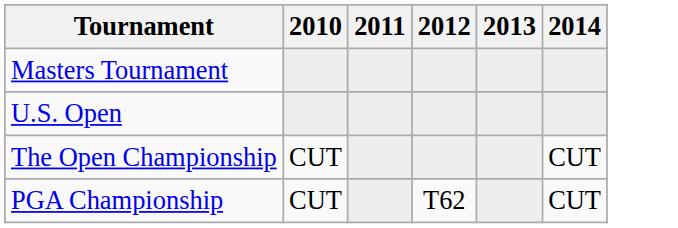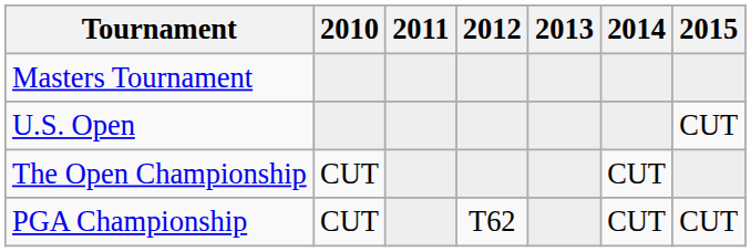 <table class="wikitable" style="font-size:95%;text-align:center;">
 <tr>
 <th>Tournament</th>
 <th>2010</th>
 <th>2011</th>
 <th>2012</th>
 <th>2013</th>
 <th>2014</th>
+<th>2015</th>
 </tr>
 <tr>
 <td align=left><a href='#'>Masters Tournament</a></td>
+<td style="background:#eeeeee;"></td>
 <td style="background:#eeeeee;"></td>
 <td style="background:#eeeeee;"></td>
 <td style="background:#eeeeee;"></td>
 <td style="background:#eeeeee;"></td>
 <td style="background:#eeeeee;"></td>
 </tr>
 <tr>
 <td align=left><a href='#'>U.S. Open</a></td>
 <td style="background:#eeeeee;"></td>
 <td style="background:#eeeeee;"></td>
 <td style="background:#eeeeee;"></td>
 <td style="background:#eeeeee;"></td>
 <td style="background:#eeeeee;"></td>
+<td>CUT</td>
 </tr>
 <tr>
 <td align=left><a href='#'>The Open Championship</a></td>
 <td>CUT</td>
 <td style="background:#eeeeee;"></td>
 <td style="background:#eeeeee;"></td>
 <td style="background:#eeeeee;"></td>
 <td>CUT</td>
+<td style="background:#eeeeee;"></td>
 </tr>
 <tr>
 <td align=left><a href='#'>PGA Championship</a></td>
 <td>CUT</td>
 <td style="background:#eeeeee;"></td>
 <td>T62</td>
 <td style="background:#eeeeee;"></td>
 <td>CUT</td>
+<td>CUT</td>
 </tr>
 </table>
